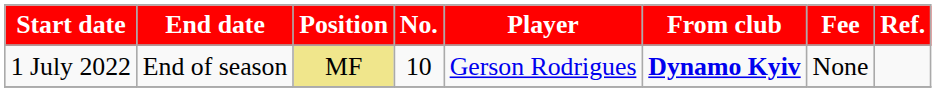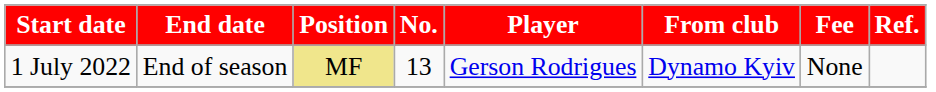 <table class="wikitable sortable">
 <tr>
 <th style="background:red; color:white;">Start date</th>
 <th style="background:red; color:white;">End date</th>
 <th style="background:red; color:white;">Position</th>
 <th style="background:red; color:white;">No.</th>
 <th style="background:red; color:white;">Player</th>
 <th style="background:red; color:white;">From club</th>
 <th style="background:red; color:white;">Fee</th>
 <th style="background:red; color:white;">Ref.</th>
 </tr>
 <tr>
 <td>1 July 2022</td>
 <td>End of season</td>
 <td style="background: khaki; text-align:center;">MF</td>
-<td style="text-align:center;">10</td>
+<td style="text-align:center;">13</td>
 <td style="text-align:left;"> <a href='#'>Gerson Rodrigues</a></td>
-<td style="text-align:left;"><strong> <a href='#'>Dynamo Kyiv</a></strong></td>
+<td style="text-align:left;"> <a href='#'>Dynamo Kyiv</a></td>
 <td>None</td>
 <td></td>
 </tr>
 <tr>
 </tr>
 </table>
